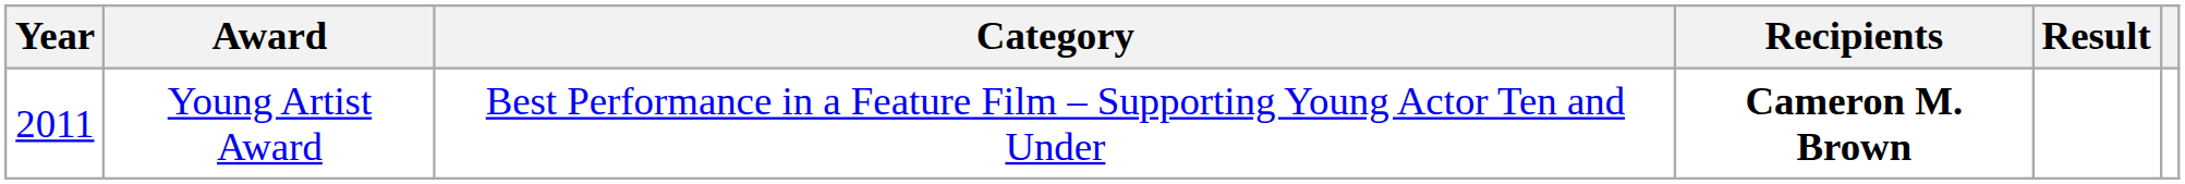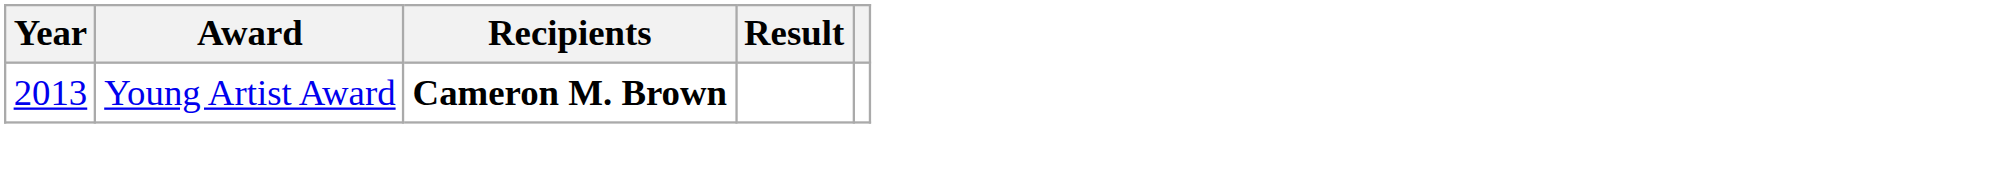 <table class="wikitable" rowspan="5;" style="text-align:center; background:#fff;">
 <tr>
 <th>Year</th>
 <th>Award</th>
-<th>Category</th>
 <th>Recipients</th>
 <th>Result</th>
 <th></th>
 </tr>
 <tr>
-<td><a href='#'>2011</a></td>
+<td><a href='#'>2013</a></td>
 <td><a href='#'>Young Artist Award</a></td>
-<td><a href='#'>Best Performance in a Feature Film – Supporting Young Actor Ten and Under</a></td>
 <td><strong>Cameron M. Brown</strong></td>
 <td></td>
 <td></td>
 </tr>
 </table>
